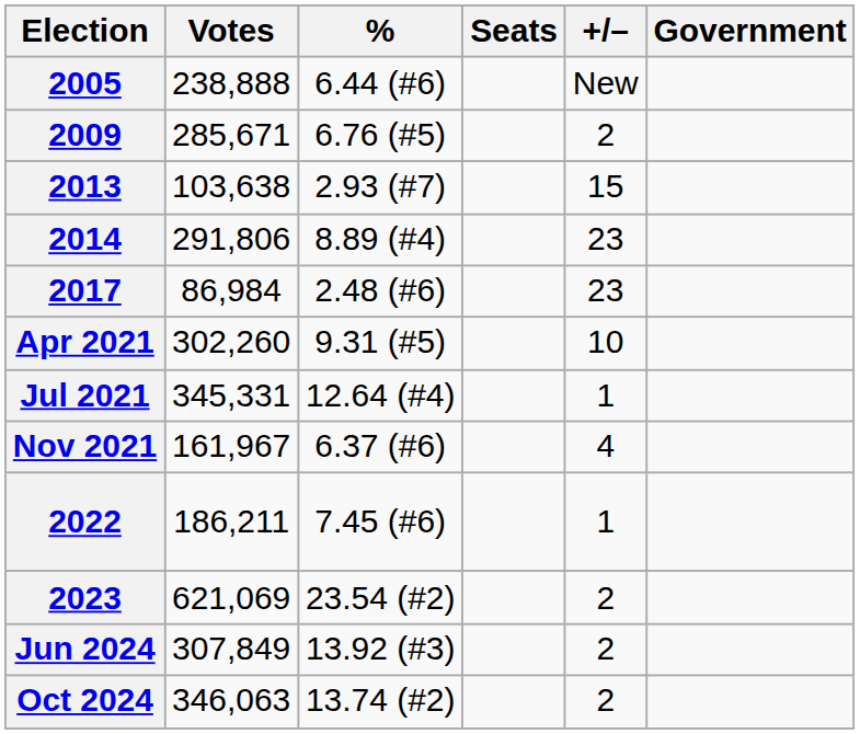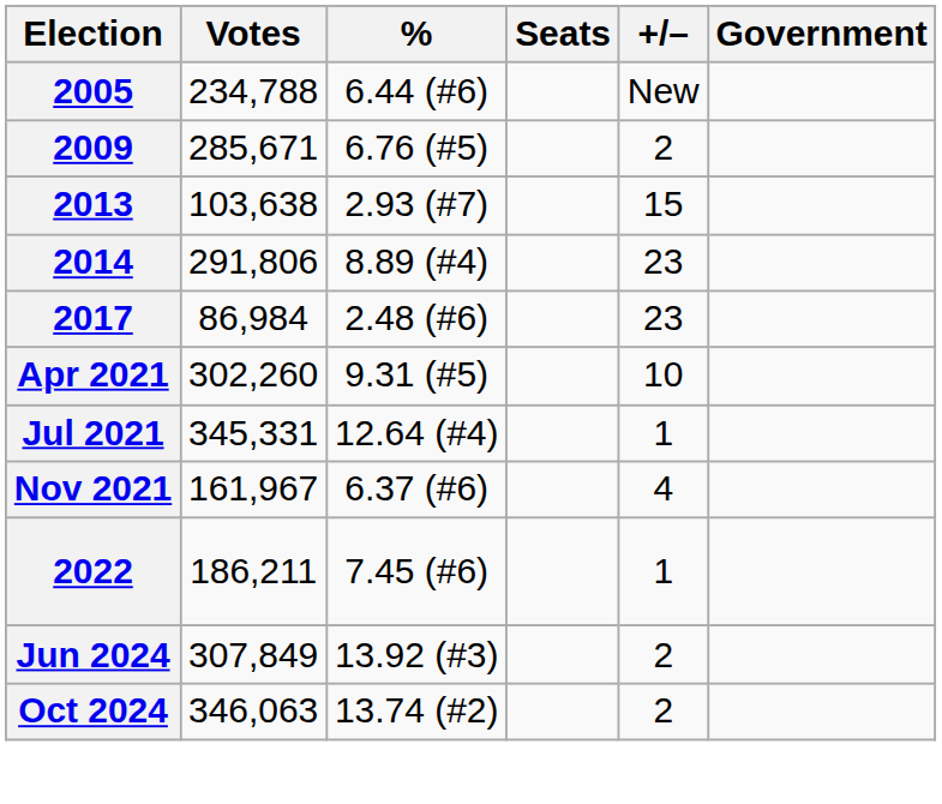 <table class="wikitable" style="text-align:center">
 <tr>
 <th>Election</th>
 <th>Votes</th>
 <th>%</th>
 <th>Seats</th>
 <th>+/–</th>
 <th>Government</th>
 </tr>
 <tr>
 <th><a href='#'>2005</a></th>
-<td>238,888</td>
+<td>234,788</td>
 <td>6.44 (#6)</td>
 <td></td>
 <td>New</td>
 <td></td>
 </tr>
 <tr>
 <th><a href='#'>2009</a></th>
 <td>285,671</td>
 <td>6.76 (#5)</td>
 <td></td>
 <td> 2</td>
 <td></td>
 </tr>
 <tr>
 <th><a href='#'>2013</a></th>
 <td>103,638</td>
 <td>2.93 (#7)</td>
 <td></td>
 <td> 15</td>
 <td></td>
 </tr>
 <tr>
 <th><a href='#'>2014</a></th>
 <td>291,806</td>
 <td>8.89 (#4)</td>
 <td></td>
 <td> 23</td>
 <td></td>
 </tr>
 <tr>
 <th><a href='#'>2017</a></th>
 <td>86,984</td>
 <td>2.48 (#6)</td>
 <td></td>
 <td> 23</td>
 <td></td>
 </tr>
 <tr>
 <th><a href='#'>Apr 2021</a></th>
 <td>302,260</td>
 <td>9.31 (#5)</td>
 <td></td>
 <td> 10</td>
 <td></td>
 </tr>
 <tr>
 <th><a href='#'>Jul 2021</a></th>
 <td>345,331</td>
 <td>12.64 (#4)</td>
 <td></td>
 <td> 1</td>
 <td></td>
 </tr>
 <tr>
 <th><a href='#'>Nov 2021</a></th>
 <td>161,967</td>
 <td>6.37 (#6)</td>
 <td></td>
 <td> 4</td>
 <td></td>
 </tr>
 <tr style=height:3em>
 <th><a href='#'>2022</a></th>
 <td>186,211</td>
 <td>7.45 (#6)</td>
 <td></td>
 <td> 1</td>
 <td></td>
 </tr>
 <tr>
-<th><a href='#'>2023</a></th>
-<td>621,069</td>
-<td>23.54 (#2)</td>
-<td></td>
-<td> 2</td>
-<td></td>
-</tr>
-<tr>
 <th><a href='#'>Jun 2024</a></th>
 <td>307,849</td>
 <td>13.92 (#3)</td>
 <td></td>
 <td> 2</td>
 <td></td>
 </tr>
 <tr>
 <th><a href='#'>Oct 2024</a></th>
 <td>346,063</td>
 <td>13.74 (#2)</td>
 <td></td>
 <td> 2</td>
 <td></td>
 </tr>
 </table>
